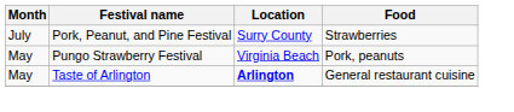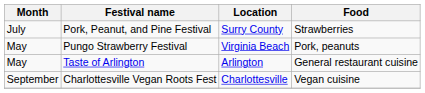 <table class="wikitable sortable">
 <tr>
 <th>Month</th>
 <th>Festival name</th>
 <th>Location</th>
 <th>Food</th>
 </tr>
 <tr>
 <td>July</td>
 <td>Pork, Peanut, and Pine Festival</td>
 <td><a href='#'>Surry County</a></td>
 <td>Strawberries</td>
 </tr>
 <tr>
 <td>May</td>
 <td>Pungo Strawberry Festival</td>
 <td><a href='#'>Virginia Beach</a></td>
 <td>Pork, peanuts</td>
 </tr>
 <tr>
 <td>May</td>
 <td><a href='#'>Taste of Arlington</a></td>
-<td><strong><a href='#'>Arlington</a></strong></td>
+<td><a href='#'>Arlington</a></td>
 <td>General restaurant cuisine</td>
+</tr>
+<tr>
+<td>September</td>
+<td>Charlottesville Vegan Roots Fest</td>
+<td><a href='#'>Charlottesville</a></td>
+<td>Vegan cuisine</td>
 </tr>
 <tr>
 </tr>
 </table>
